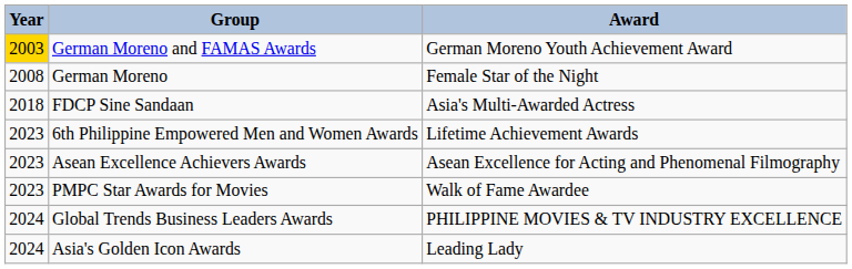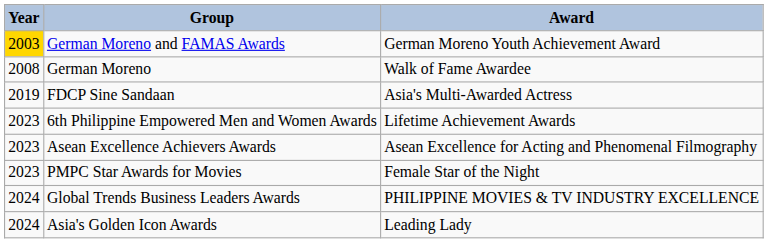 <table class="wikitable" style="font-size:90%">
 <tr>
 <th style="background:#B0C4DE;">Year</th>
 <th style="background:#B0C4DE;">Group</th>
 <th style="background:#B0C4DE;">Award</th>
 </tr>
 <tr>
 <td style="background: gold;">2003</td>
 <td><a href='#'>German Moreno</a> and <a href='#'>FAMAS Awards</a></td>
 <td>German Moreno Youth Achievement Award</td>
 </tr>
 <tr>
 <td>2008</td>
 <td>German Moreno</td>
-<td>Female Star of the Night</td>
+<td>Walk of Fame Awardee</td>
 </tr>
 <tr>
-<td>2018</td>
+<td>2019</td>
 <td>FDCP Sine Sandaan</td>
 <td>Asia's Multi-Awarded Actress</td>
 </tr>
 <tr>
 <td>2023</td>
 <td>6th Philippine Empowered Men and Women Awards</td>
 <td>Lifetime Achievement Awards</td>
 </tr>
 <tr>
 <td>2023</td>
 <td>Asean Excellence Achievers Awards</td>
 <td>Asean Excellence for Acting and Phenomenal Filmography</td>
 </tr>
 <tr>
 <td>2023</td>
 <td>PMPC Star Awards for Movies</td>
-<td>Walk of Fame Awardee</td>
+<td>Female Star of the Night</td>
 </tr>
 <tr>
 <td>2024</td>
 <td>Global Trends Business Leaders Awards</td>
 <td>PHILIPPINE MOVIES & TV INDUSTRY EXCELLENCE</td>
 </tr>
 <tr>
 <td>2024</td>
 <td>Asia's Golden Icon Awards</td>
 <td>Leading Lady</td>
 </tr>
 </table>
